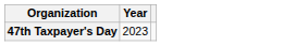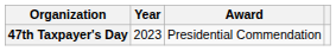 <table class="wikitable plainrowheaders" style="width:auto">
 <tr>
 <th scope="col">Organization</th>
 <th scope="col">Year</th>
+<th scope="col">Award</th>
 <th scope="col" class="unsortable"></th>
 </tr>
 <tr>
 <th scope="row">47th Taxpayer's Day</th>
 <td style="text-align:center">2023</td>
+<td>Presidential Commendation</td>
 <td style="text-align:center"></td>
 </tr>
 </table>
